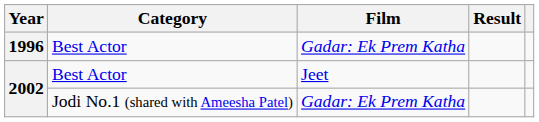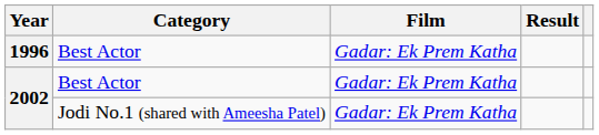 <table Class="wikitable">
 <tr>
 <th>Year</th>
 <th>Category</th>
 <th>Film</th>
 <th>Result</th>
 <th></th>
 </tr>
 <tr>
 <th>1996</th>
 <td><a href='#'>Best Actor</a></td>
 <td><em><a href='#'>Gadar: Ek Prem Katha</a></em></td>
 <td></td>
 <td></td>
 </tr>
 <tr>
 <th rowspan="2">2002</th>
 <td><a href='#'>Best Actor</a></td>
-<td><a href='#'>Jeet</a></td>
+<td><em><a href='#'>Gadar: Ek Prem Katha</a></em></td>
 <td></td>
 <td></td>
 </tr>
 <tr>
 <td>Jodi No.1 <small>(shared with <a href='#'>Ameesha Patel</a>)</small></td>
 <td><em><a href='#'>Gadar: Ek Prem Katha</a></em></td>
 <td></td>
 <td></td>
 </tr>
 </table>
